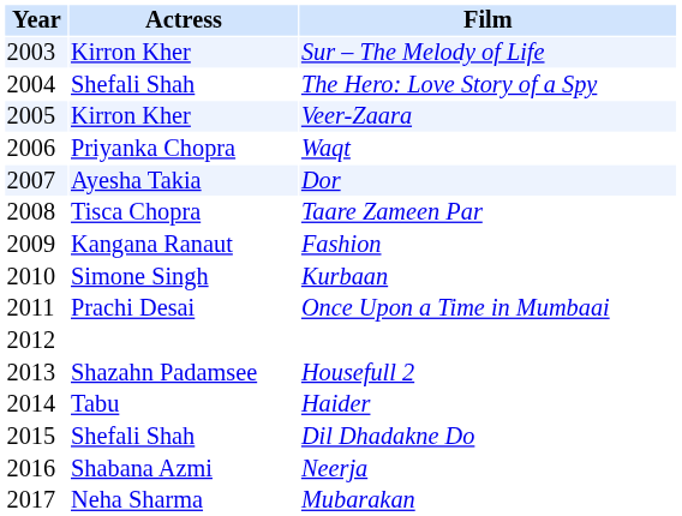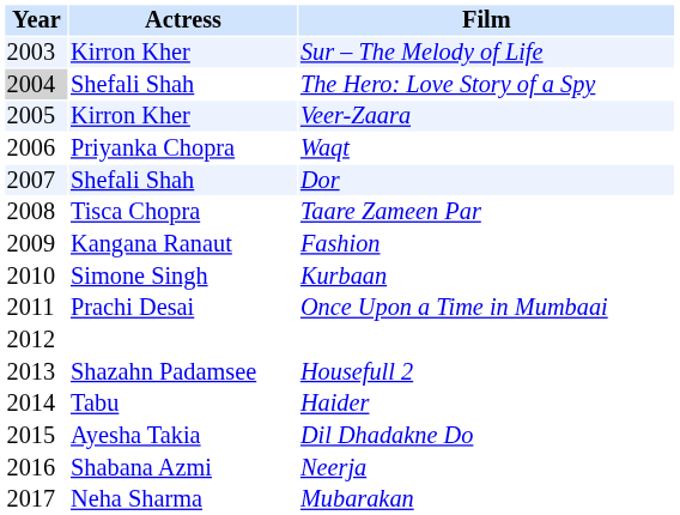 <table cellspacing="1" cellpadding="1" border="0" width="50%">
 <tr bgcolor="#d1e4fd">
 <th>Year</th>
 <th>Actress</th>
 <th>Film</th>
 </tr>
 <tr bgcolor=#edf3fe>
 <td>2003</td>
 <td><a href='#'>Kirron Kher</a></td>
 <td><em><a href='#'>Sur – The Melody of Life</a></em></td>
 </tr>
 <tr>
-<td>2004</td>
+<td style="background: lightgrey;">2004</td>
 <td><a href='#'>Shefali Shah</a></td>
 <td><em><a href='#'>The Hero: Love Story of a Spy</a></em></td>
 </tr>
 <tr bgcolor=#edf3fe>
 <td>2005</td>
 <td><a href='#'>Kirron Kher</a></td>
 <td><em><a href='#'>Veer-Zaara</a></em></td>
 </tr>
 <tr>
 <td>2006</td>
 <td><a href='#'>Priyanka Chopra</a></td>
 <td><em><a href='#'>Waqt</a></em></td>
 </tr>
 <tr bgcolor=#edf3fe>
 <td>2007</td>
-<td><a href='#'>Ayesha Takia</a></td>
+<td><a href='#'>Shefali Shah</a></td>
 <td><em><a href='#'>Dor</a></em></td>
 </tr>
 <tr>
 <td>2008</td>
 <td><a href='#'>Tisca Chopra</a></td>
 <td><em><a href='#'>Taare Zameen Par</a></em></td>
 </tr>
 <tr>
 <td>2009</td>
 <td><a href='#'>Kangana Ranaut</a></td>
 <td><em><a href='#'>Fashion</a></em></td>
 </tr>
 <tr>
 <td>2010</td>
 <td><a href='#'>Simone Singh</a></td>
 <td><a href='#'><em>Kurbaan</em></a></td>
 </tr>
 <tr>
 <td>2011</td>
 <td><a href='#'>Prachi Desai</a></td>
 <td><em><a href='#'>Once Upon a Time in Mumbaai</a></em></td>
 </tr>
 <tr>
 <td>2012</td>
 <td></td>
 <td></td>
 </tr>
 <tr>
 <td>2013</td>
 <td><a href='#'>Shazahn Padamsee</a></td>
 <td><em><a href='#'>Housefull 2</a></em></td>
 </tr>
 <tr>
 <td>2014</td>
 <td><a href='#'>Tabu</a></td>
 <td><em><a href='#'>Haider</a></em></td>
 </tr>
 <tr>
 <td>2015</td>
-<td><a href='#'>Shefali Shah</a></td>
+<td><a href='#'>Ayesha Takia</a></td>
 <td><em><a href='#'>Dil Dhadakne Do</a></em></td>
 </tr>
 <tr>
 <td>2016</td>
 <td><a href='#'>Shabana Azmi</a></td>
 <td><em><a href='#'>Neerja</a></em></td>
 </tr>
 <tr>
 <td>2017</td>
 <td><a href='#'>Neha Sharma</a></td>
 <td><em><a href='#'>Mubarakan</a></em></td>
 </tr>
 </table>
